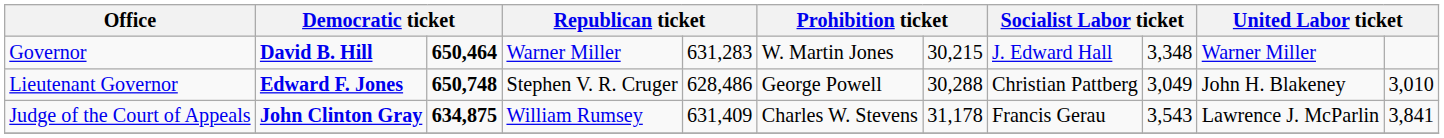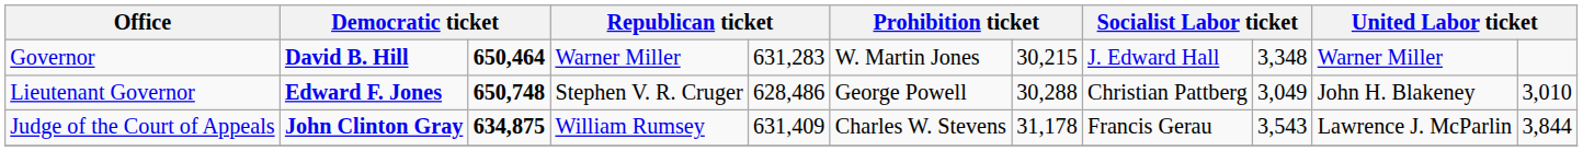 <table class=wikitable>
 <tr bgcolor=lightgrey>
 <th>Office</th>
 <th colspan="2" ><a href='#'>Democratic</a> ticket</th>
 <th colspan="2" ><a href='#'>Republican</a> ticket</th>
 <th colspan="2" ><a href='#'>Prohibition</a> ticket</th>
 <th colspan="2" ><a href='#'>Socialist Labor</a> ticket</th>
 <th colspan="2" ><a href='#'>United Labor</a> ticket</th>
 </tr>
 <tr>
 <td><a href='#'>Governor</a></td>
 <td><strong><a href='#'>David B. Hill</a></strong></td>
 <td align="right"><strong>650,464</strong></td>
 <td><a href='#'>Warner Miller</a></td>
 <td align="right">631,283</td>
 <td>W. Martin Jones</td>
 <td align="right">30,215</td>
 <td><a href='#'>J. Edward Hall</a></td>
 <td align="right">3,348</td>
 <td><a href='#'>Warner Miller</a></td>
 <td></td>
 </tr>
 <tr>
 <td><a href='#'>Lieutenant Governor</a></td>
 <td><strong><a href='#'>Edward F. Jones</a></strong></td>
 <td><strong>650,748</strong></td>
 <td>Stephen V. R. Cruger</td>
 <td>628,486</td>
 <td>George Powell</td>
 <td>30,288</td>
 <td>Christian Pattberg</td>
 <td>3,049</td>
 <td>John H. Blakeney</td>
 <td>3,010</td>
 </tr>
 <tr>
 <td><a href='#'>Judge of the Court of Appeals</a></td>
 <td><strong><a href='#'>John Clinton Gray</a></strong></td>
 <td><strong>634,875</strong></td>
 <td><a href='#'>William Rumsey</a></td>
 <td>631,409</td>
 <td>Charles W. Stevens</td>
 <td>31,178</td>
 <td>Francis Gerau</td>
 <td>3,543</td>
 <td>Lawrence J. McParlin</td>
-<td>3,841</td>
+<td>3,844</td>
 </tr>
 <tr>
 </tr>
 </table>
